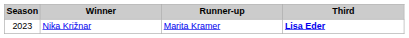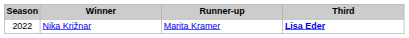 <table class="wikitable plainrowheaders" style="background:#fff; font-size:86%; line-height:16px; border:grey solid 1px; border-collapse:collapse;">
 <tr style="background:#ccc; text-align:center;">
 <th style="background:#ccc;" width="40">Season</th>
 <th style="background:#ccc;" width="180">Winner</th>
 <th style="background:#ccc;" width="180">Runner-up</th>
 <th style="background:#ccc;" width="180">Third</th>
 </tr>
 <tr>
-<td align=center>2023</td>
+<td align=center>2022</td>
 <td> <a href='#'>Nika Križnar</a></td>
 <td> <a href='#'>Marita Kramer</a></td>
 <td><strong> <a href='#'>Lisa Eder</a></strong></td>
 </tr>
 </table>
